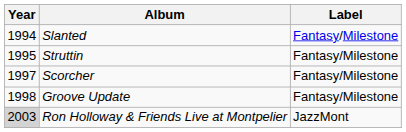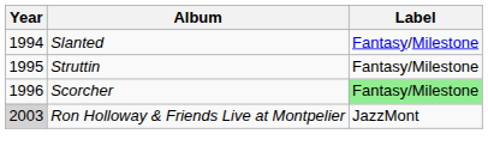 <table class="wikitable">
 <tr>
 <th>Year</th>
 <th>Album</th>
 <th>Label</th>
 </tr>
 <tr>
 <td>1994</td>
 <td><em>Slanted</em></td>
 <td><a href='#'>Fantasy</a>/<a href='#'>Milestone</a></td>
 </tr>
 <tr>
 <td>1995</td>
 <td><em>Struttin</em></td>
 <td>Fantasy/Milestone</td>
 </tr>
 <tr>
-<td>1997</td>
+<td>1996</td>
 <td><em>Scorcher</em></td>
-<td>Fantasy/Milestone</td>
-</tr>
-<tr>
-<td>1998</td>
-<td><em>Groove Update</em></td>
-<td>Fantasy/Milestone</td>
+<td style="background: lightgreen;">Fantasy/Milestone</td>
 </tr>
 <tr>
 <td style="background: lightgrey;">2003</td>
 <td><em>Ron Holloway & Friends Live at Montpelier</em></td>
 <td>JazzMont</td>
 </tr>
 </table>
